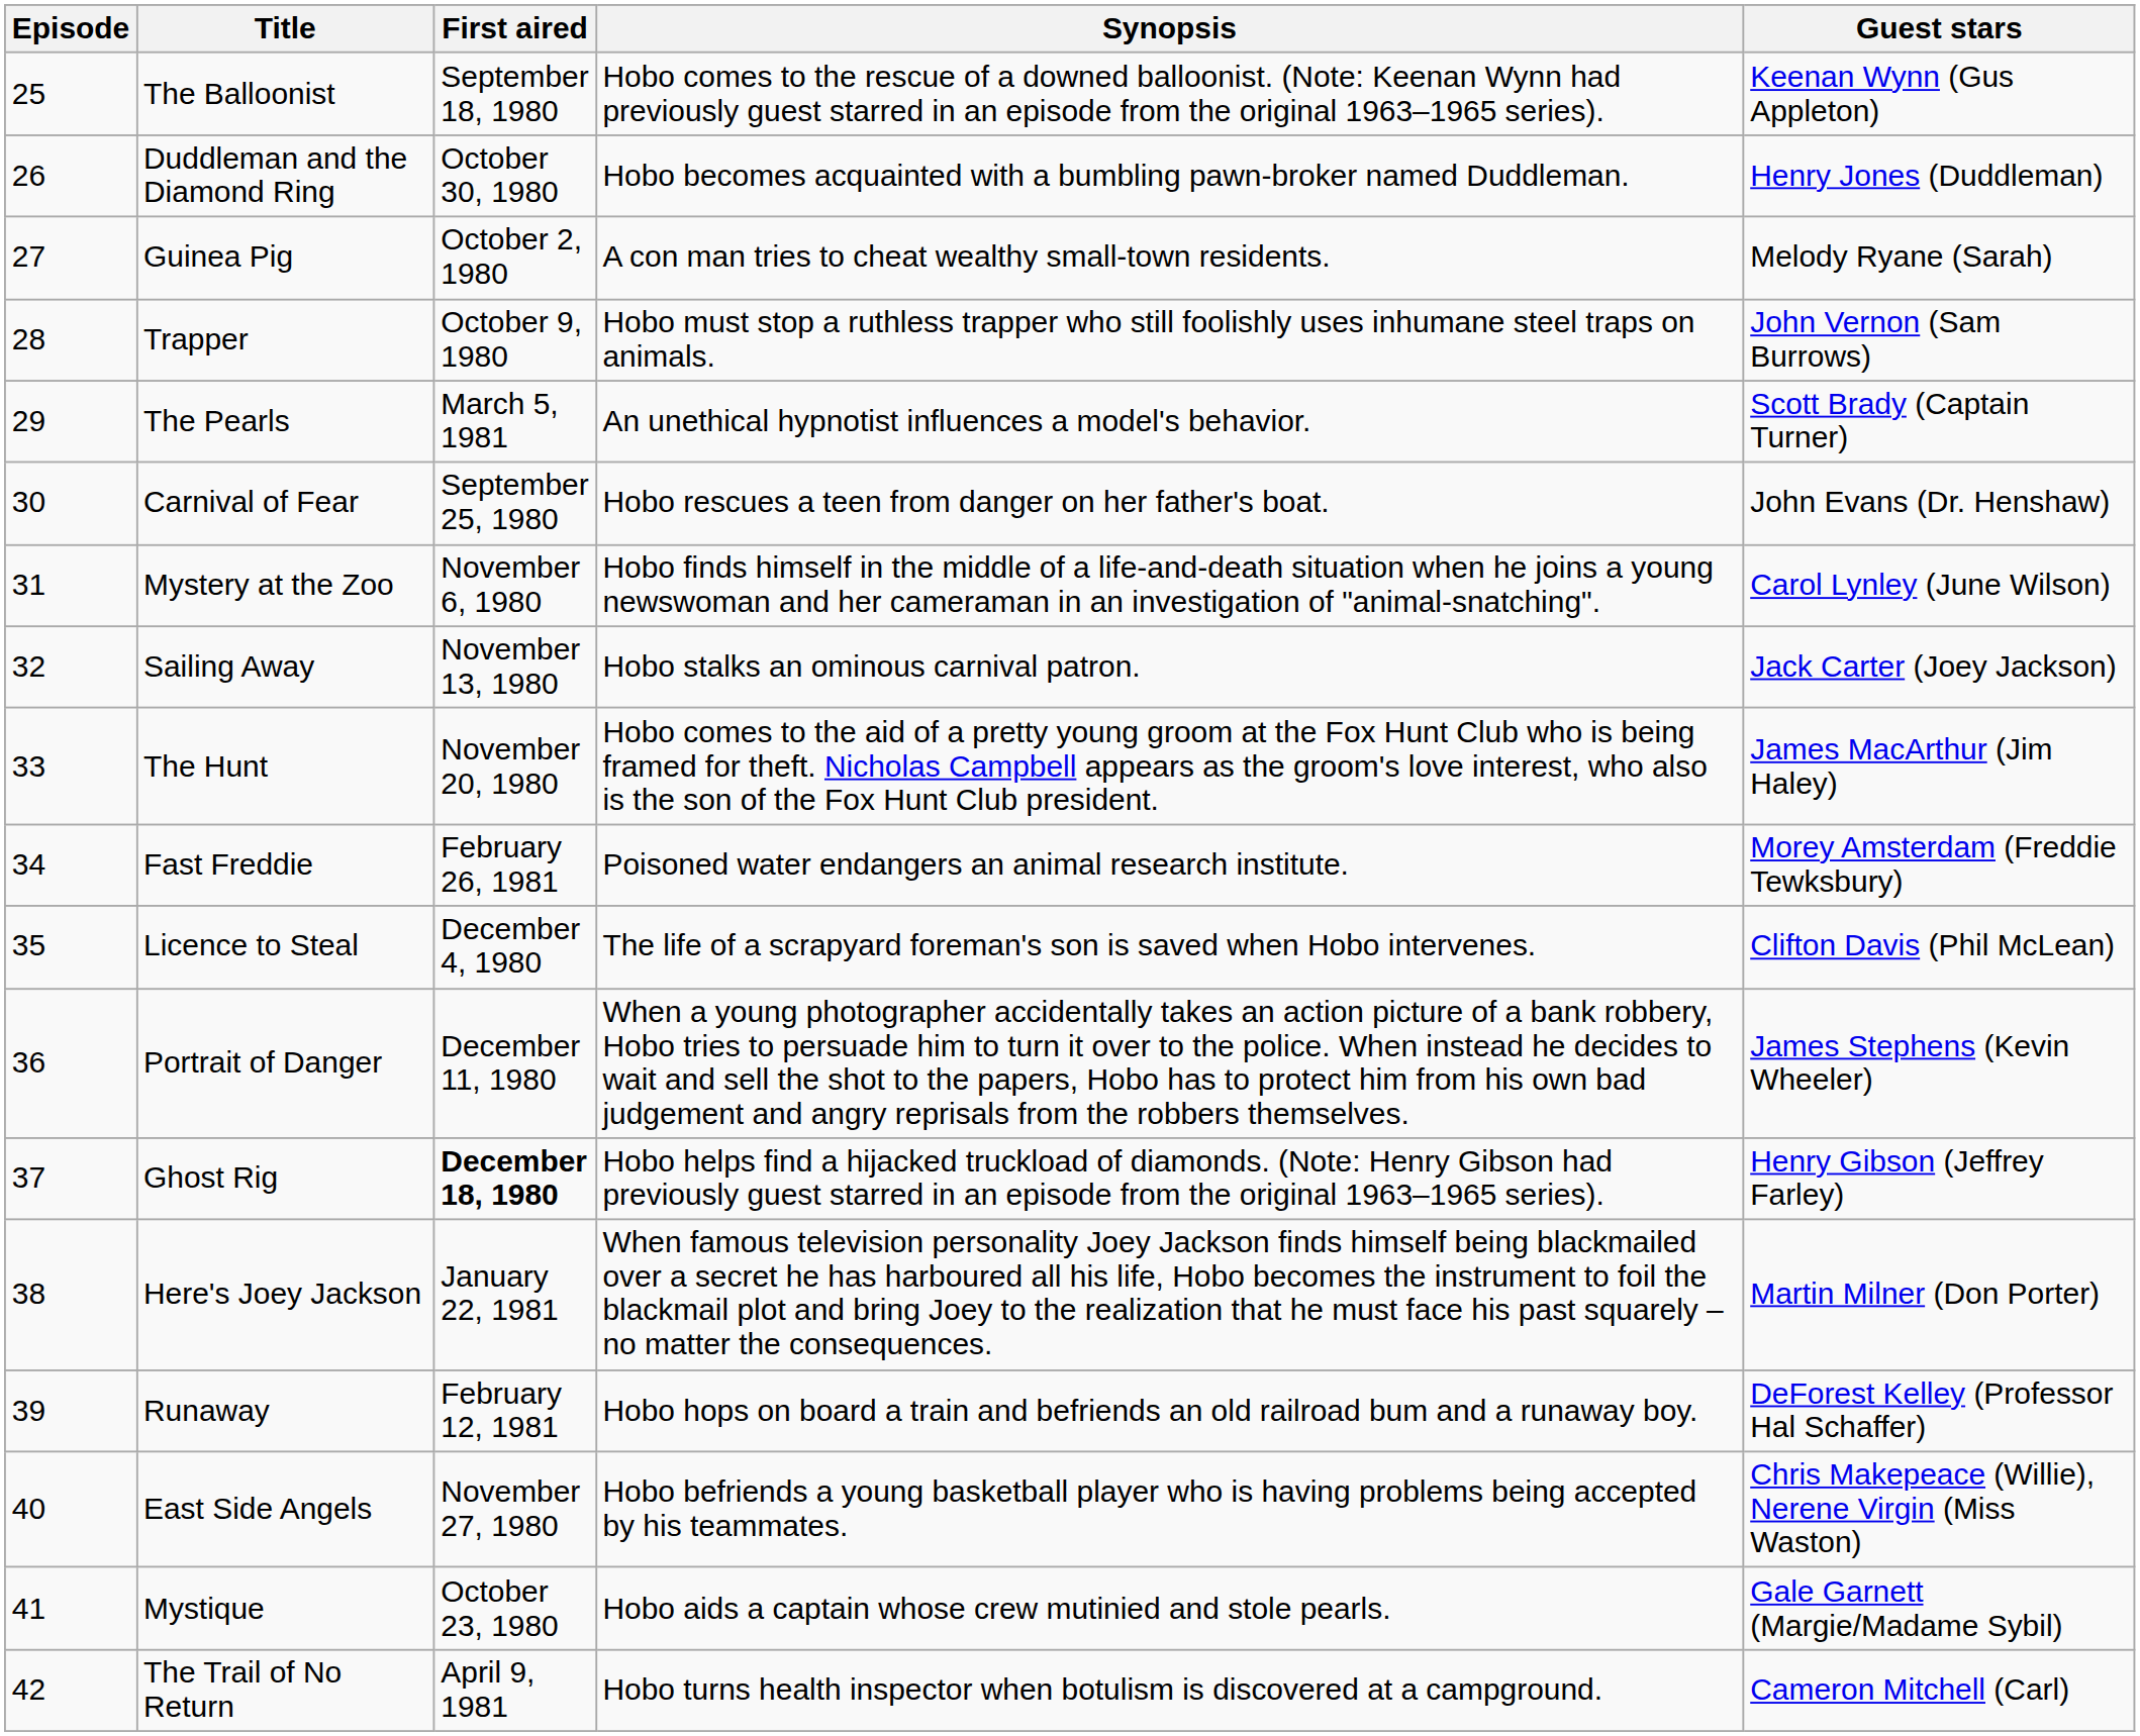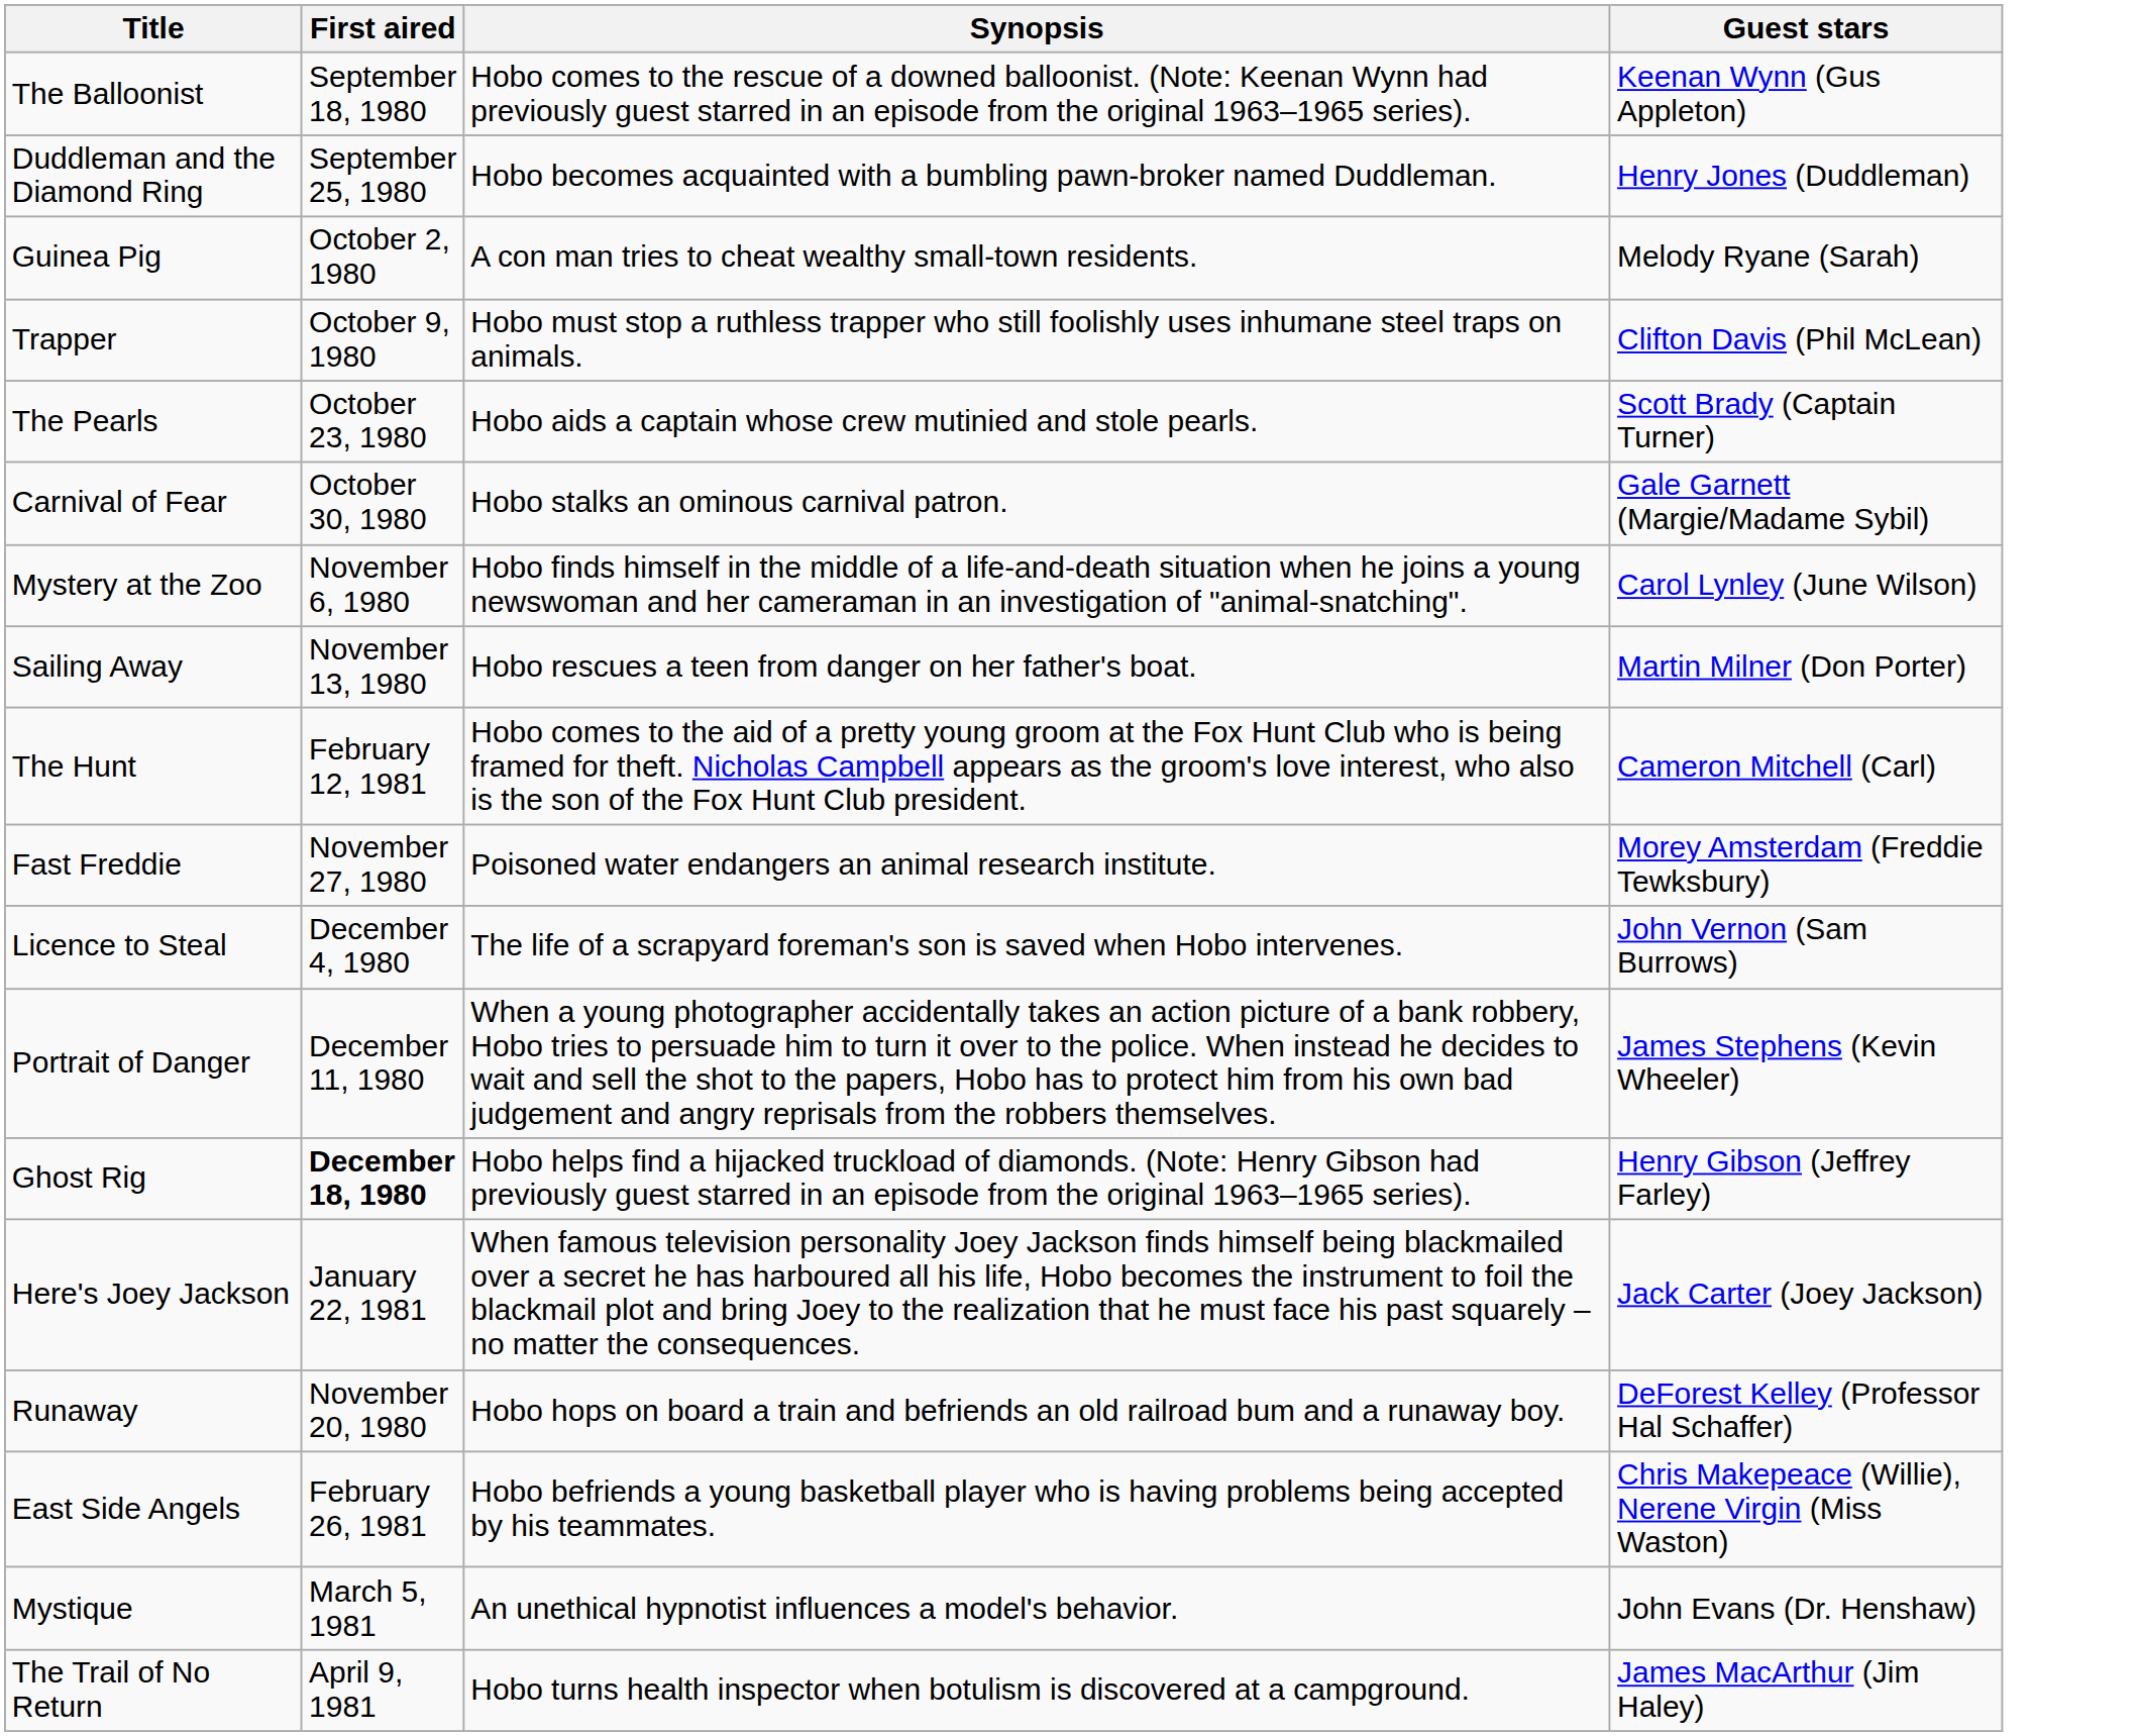 <table class="wikitable">
 <tr>
-<th scope="col" style="width:50px;">Episode</th>
 <th scope="col" style="width:150px;">Title</th>
 <th scope="col" style="width:50px;">First aired</th>
 <th scope="col" style="width:600px;">Synopsis</th>
 <th scope="col" style="width:200px;">Guest stars</th>
 </tr>
 <tr>
-<td>25</td>
 <td>The Balloonist</td>
 <td>September 18, 1980</td>
 <td>Hobo comes to the rescue of a downed balloonist. (Note: Keenan Wynn had previously guest starred in an episode from the original 1963–1965 series).</td>
 <td><a href='#'>Keenan Wynn</a> (Gus Appleton)</td>
 </tr>
 <tr>
-<td>26</td>
 <td>Duddleman and the Diamond Ring</td>
-<td>October 30, 1980</td>
+<td>September 25, 1980</td>
 <td>Hobo becomes acquainted with a bumbling pawn-broker named Duddleman.</td>
 <td><a href='#'>Henry Jones</a> (Duddleman)</td>
 </tr>
 <tr>
-<td>27</td>
 <td>Guinea Pig</td>
 <td>October 2, 1980</td>
 <td>A con man tries to cheat wealthy small-town residents.</td>
 <td>Melody Ryane (Sarah)</td>
 </tr>
 <tr>
-<td>28</td>
 <td>Trapper</td>
 <td>October 9, 1980</td>
 <td>Hobo must stop a ruthless trapper who still foolishly uses inhumane steel traps on animals.</td>
-<td><a href='#'>John Vernon</a> (Sam Burrows)</td>
+<td><a href='#'>Clifton Davis</a> (Phil McLean)</td>
 </tr>
 <tr>
-<td>29</td>
 <td>The Pearls</td>
-<td>March 5, 1981</td>
-<td>An unethical hypnotist influences a model's behavior.</td>
+<td>October 23, 1980</td>
+<td>Hobo aids a captain whose crew mutinied and stole pearls.</td>
 <td><a href='#'>Scott Brady</a> (Captain Turner)</td>
 </tr>
 <tr>
-<td>30</td>
 <td>Carnival of Fear</td>
-<td>September 25, 1980</td>
-<td>Hobo rescues a teen from danger on her father's boat.</td>
-<td>John Evans (Dr. Henshaw)</td>
+<td>October 30, 1980</td>
+<td>Hobo stalks an ominous carnival patron.</td>
+<td><a href='#'>Gale Garnett</a> (Margie/Madame Sybil)</td>
 </tr>
 <tr>
-<td>31</td>
 <td>Mystery at the Zoo</td>
 <td>November 6, 1980</td>
 <td>Hobo finds himself in the middle of a life-and-death situation when he joins a young newswoman and her cameraman in an investigation of "animal-snatching".</td>
 <td><a href='#'>Carol Lynley</a> (June Wilson)</td>
 </tr>
 <tr>
-<td>32</td>
 <td>Sailing Away</td>
 <td>November 13, 1980</td>
-<td>Hobo stalks an ominous carnival patron.</td>
-<td><a href='#'>Jack Carter</a> (Joey Jackson)</td>
+<td>Hobo rescues a teen from danger on her father's boat.</td>
+<td><a href='#'>Martin Milner</a> (Don Porter)</td>
 </tr>
 <tr>
-<td>33</td>
 <td>The Hunt</td>
-<td>November 20, 1980</td>
+<td>February 12, 1981</td>
 <td>Hobo comes to the aid of a pretty young groom at the Fox Hunt Club who is being framed for theft. <a href='#'>Nicholas Campbell</a> appears as the groom's love interest, who also is the son of the Fox Hunt Club president.</td>
-<td><a href='#'>James MacArthur</a> (Jim Haley)</td>
+<td><a href='#'>Cameron Mitchell</a> (Carl)</td>
 </tr>
 <tr>
-<td>34</td>
 <td>Fast Freddie</td>
-<td>February 26, 1981</td>
+<td>November 27, 1980</td>
 <td>Poisoned water endangers an animal research institute.</td>
 <td><a href='#'>Morey Amsterdam</a> (Freddie Tewksbury)</td>
 </tr>
 <tr>
-<td>35</td>
 <td>Licence to Steal</td>
 <td>December 4, 1980</td>
 <td>The life of a scrapyard foreman's son is saved when Hobo intervenes.</td>
-<td><a href='#'>Clifton Davis</a> (Phil McLean)</td>
+<td><a href='#'>John Vernon</a> (Sam Burrows)</td>
 </tr>
 <tr>
-<td>36</td>
 <td>Portrait of Danger</td>
 <td>December 11, 1980</td>
 <td>When a young photographer accidentally takes an action picture of a bank robbery, Hobo tries to persuade him to turn it over to the police. When instead he decides to wait and sell the shot to the papers, Hobo has to protect him from his own bad judgement and angry reprisals from the robbers themselves.</td>
 <td><a href='#'>James Stephens</a> (Kevin Wheeler)</td>
 </tr>
 <tr>
-<td>37</td>
 <td>Ghost Rig</td>
 <td><strong>December 18, 1980</strong></td>
 <td>Hobo helps find a hijacked truckload of diamonds. (Note: Henry Gibson had previously guest starred in an episode from the original 1963–1965 series).</td>
 <td><a href='#'>Henry Gibson</a> (Jeffrey Farley)</td>
 </tr>
 <tr>
-<td>38</td>
 <td>Here's Joey Jackson</td>
 <td>January 22, 1981</td>
 <td>When famous television personality Joey Jackson finds himself being blackmailed over a secret he has harboured all his life, Hobo becomes the instrument to foil the blackmail plot and bring Joey to the realization that he must face his past squarely – no matter the consequences.</td>
-<td><a href='#'>Martin Milner</a> (Don Porter)</td>
+<td><a href='#'>Jack Carter</a> (Joey Jackson)</td>
 </tr>
 <tr>
-<td>39</td>
 <td>Runaway</td>
-<td>February 12, 1981</td>
+<td>November 20, 1980</td>
 <td>Hobo hops on board a train and befriends an old railroad bum and a runaway boy.</td>
 <td><a href='#'>DeForest Kelley</a> (Professor Hal Schaffer)</td>
 </tr>
 <tr>
-<td>40</td>
 <td>East Side Angels</td>
-<td>November 27, 1980</td>
+<td>February 26, 1981</td>
 <td>Hobo befriends a young basketball player who is having problems being accepted by his teammates.</td>
 <td><a href='#'>Chris Makepeace</a> (Willie), <a href='#'>Nerene Virgin</a> (Miss Waston)</td>
 </tr>
 <tr>
-<td>41</td>
 <td>Mystique</td>
-<td>October 23, 1980</td>
-<td>Hobo aids a captain whose crew mutinied and stole pearls.</td>
-<td><a href='#'>Gale Garnett</a> (Margie/Madame Sybil)</td>
+<td>March 5, 1981</td>
+<td>An unethical hypnotist influences a model's behavior.</td>
+<td>John Evans (Dr. Henshaw)</td>
 </tr>
 <tr>
-<td>42</td>
 <td>The Trail of No Return</td>
 <td>April 9, 1981</td>
 <td>Hobo turns health inspector when botulism is discovered at a campground.</td>
-<td><a href='#'>Cameron Mitchell</a> (Carl)</td>
+<td><a href='#'>James MacArthur</a> (Jim Haley)</td>
 </tr>
 </table>
